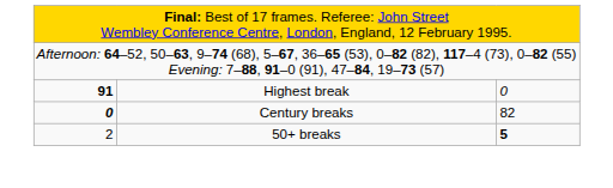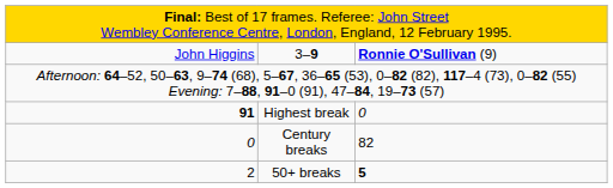 <table class="wikitable" style="font-size: 95%; margin: 1em auto 1em auto;">
 <tr>
 <td colspan="3" align="center" bgcolor="#ffd700"><strong>Final:</strong> Best of 17 frames. Referee: <a href='#'>John Street</a> <br><a href='#'>Wembley Conference Centre</a>, <a href='#'>London</a>, England, 12 February 1995.</td>
+</tr>
+<tr>
+<td width = "270" align="right"><a href='#'>John Higgins</a><br></td>
+<td width = "100" align="center">3–<strong>9</strong></td>
+<td width = "270"><strong><a href='#'>Ronnie O'Sullivan</a></strong> (9)<br></td>
 </tr>
 <tr>
 <td colspan="3" align="center" style="font-size: 100%"><em>Afternoon:</em> <strong>64</strong>–52, 50–<strong>63</strong>, 9–<strong>74</strong> (68), 5–<strong>67</strong>, 36–<strong>65</strong> (53), 0–<strong>82</strong> (82), <strong>117</strong>–4 (73), 0–<strong>82</strong> (55)<br> <em>Evening:</em> 7–<strong>88</strong>, <strong>91</strong>–0 (91), 47–<strong>84</strong>, 19–<strong>73</strong> (57)</td>
 </tr>
 <tr>
 <td align="right"><strong>91</strong></td>
 <td align="center">Highest break</td>
 <td><em>0</em></td>
 </tr>
 <tr>
-<td align="right"><strong><em>0</em></strong></td>
+<td align="right"><em>0</em></td>
 <td align="center">Century breaks</td>
 <td>82</td>
 </tr>
 <tr>
 <td align="right">2</td>
 <td align="center">50+ breaks</td>
 <td><strong>5</strong></td>
 </tr>
 </table>
